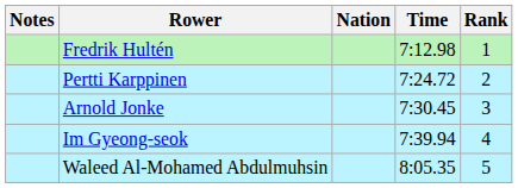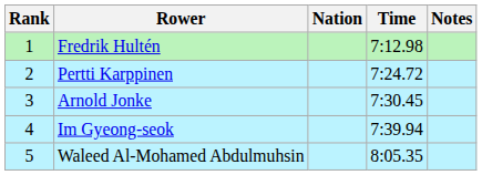 <table class="wikitable sortable" style="text-align:center">
 <tr>
-<th>Notes</th>
+<th>Rank</th>
 <th>Rower</th>
 <th>Nation</th>
 <th>Time</th>
-<th>Rank</th>
+<th>Notes</th>
 </tr>
 <tr bgcolor=bbf3bb>
-<td></td>
+<td>1</td>
 <td data-sort-value="Hultén, Fredrik" align=left><a href='#'>Fredrik Hultén</a></td>
 <td align=left></td>
 <td>7:12.98</td>
-<td>1</td>
+<td></td>
 </tr>
 <tr bgcolor=bbf3ff>
-<td></td>
+<td>2</td>
 <td data-sort-value="Karppinen, Pertti" align=left><a href='#'>Pertti Karppinen</a></td>
 <td align=left></td>
 <td>7:24.72</td>
-<td>2</td>
+<td></td>
 </tr>
 <tr bgcolor=bbf3ff>
-<td></td>
+<td>3</td>
 <td data-sort-value="Jonke, Arnold" align=left><a href='#'>Arnold Jonke</a></td>
 <td align=left></td>
 <td>7:30.45</td>
-<td>3</td>
+<td></td>
 </tr>
 <tr bgcolor=bbf3ff>
-<td></td>
+<td>4</td>
 <td align=left><a href='#'>Im Gyeong-seok</a></td>
 <td align=left></td>
 <td>7:39.94</td>
-<td>4</td>
+<td></td>
 </tr>
 <tr bgcolor=bbf3ff>
-<td></td>
+<td>5</td>
 <td data-sort-value="Abdulmuhsin, Waleed Al-Mohamed" align=left>Waleed Al-Mohamed Abdulmuhsin</td>
 <td align=left></td>
 <td>8:05.35</td>
-<td>5</td>
+<td></td>
 </tr>
 </table>
